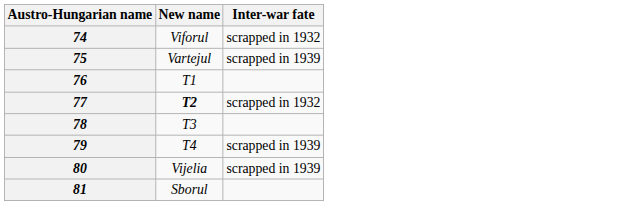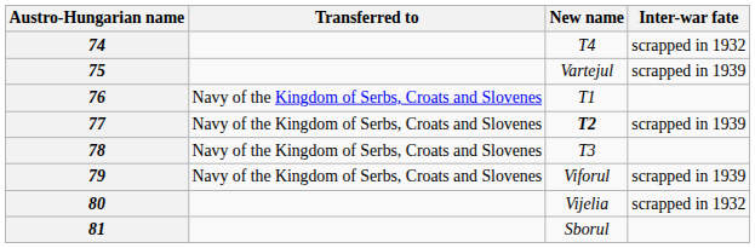 <table class="wikitable sortable" style="text-align: center;">
 <tr>
 <th scope="col">Austro-Hungarian name</th>
+<th scope="col">Transferred to</th>
 <th scope="col">New name</th>
 <th scope="col" class="unsortable">Inter-war fate</th>
 </tr>
 <tr>
 <th scope="row"><em>74</em></th>
-<td><em>Viforul</em></td>
+<td></td>
+<td><em>T4</em></td>
 <td>scrapped in 1932</td>
 </tr>
 <tr>
 <th scope="row"><em>75</em></th>
+<td></td>
 <td><em>Vartejul</em></td>
 <td>scrapped in 1939</td>
 </tr>
 <tr>
 <th scope="row"><em>76</em></th>
+<td> Navy of the <a href='#'>Kingdom of Serbs, Croats and Slovenes</a></td>
 <td><em>T1</em></td>
 <td></td>
 </tr>
 <tr>
 <th scope="row"><em>77</em></th>
+<td> Navy of the Kingdom of Serbs, Croats and Slovenes</td>
 <td><strong><em>T2</em></strong></td>
-<td>scrapped in 1932</td>
+<td>scrapped in 1939</td>
 </tr>
 <tr>
 <th scope="row"><em>78</em></th>
+<td> Navy of the Kingdom of Serbs, Croats and Slovenes</td>
 <td><em>T3</em></td>
 <td></td>
 </tr>
 <tr>
 <th scope="row"><em>79</em></th>
-<td><em>T4</em></td>
+<td> Navy of the Kingdom of Serbs, Croats and Slovenes</td>
+<td><em>Viforul</em></td>
 <td>scrapped in 1939</td>
 </tr>
 <tr>
 <th scope="row"><em>80</em></th>
+<td></td>
 <td><em>Vijelia</em></td>
-<td>scrapped in 1939</td>
+<td>scrapped in 1932</td>
 </tr>
 <tr>
 <th scope="row"><em>81</em></th>
+<td></td>
 <td><em>Sborul</em></td>
 <td></td>
 </tr>
 </table>
